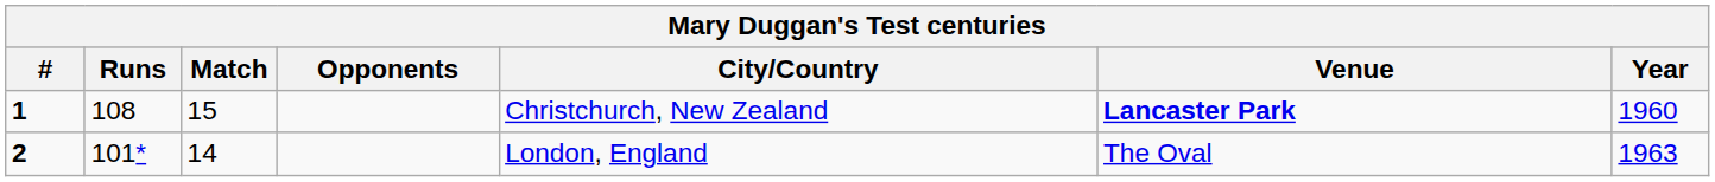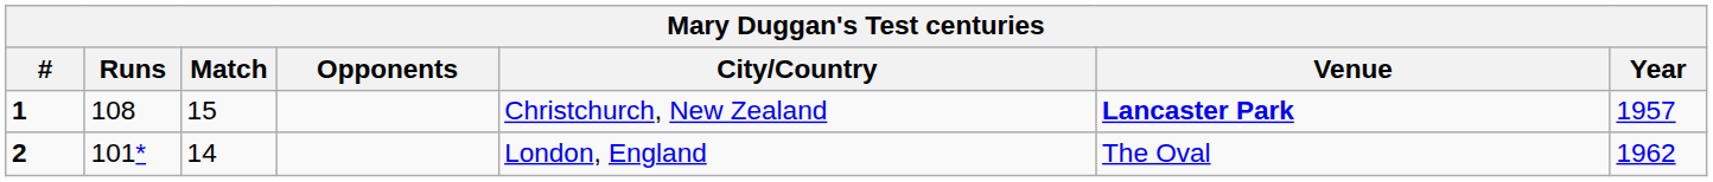 <table class="wikitable">
 <tr>
 <th colspan="8">Mary Duggan's Test centuries</th>
 </tr>
 <tr>
 <th style="width:40px;">#</th>
 <th style="width:50px;">Runs</th>
 <th style="width:50px;">Match</th>
 <th style="width:125px;">Opponents</th>
 <th style="width:350px;">City/Country</th>
 <th style="width:300px;">Venue</th>
 <th style="width:50px;">Year</th>
 </tr>
 <tr>
 <td><strong>1</strong></td>
 <td>108</td>
 <td>15</td>
 <td></td>
 <td> <a href='#'>Christchurch</a>, <a href='#'>New Zealand</a></td>
 <td><strong><a href='#'>Lancaster Park</a></strong></td>
-<td><a href='#'>1960</a></td>
+<td><a href='#'>1957</a></td>
 </tr>
 <tr>
 <td><strong>2</strong></td>
 <td>101<a href='#'>*</a></td>
 <td>14</td>
 <td></td>
 <td> <a href='#'>London</a>, <a href='#'>England</a></td>
 <td><a href='#'>The Oval</a></td>
-<td><a href='#'>1963</a></td>
+<td><a href='#'>1962</a></td>
 </tr>
 </table>
